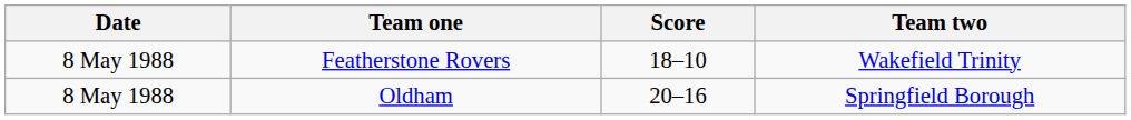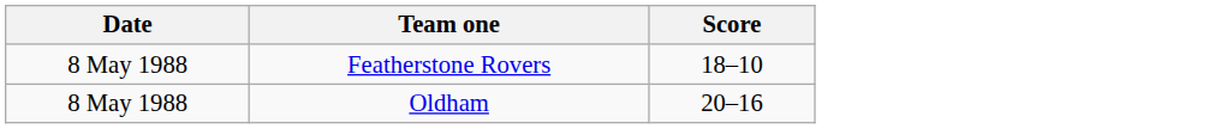 <table class="wikitable" style="text-align: center">
 <tr>
 <th width=150>Date</th>
 <th width=250>Team one</th>
 <th width=100>Score</th>
-<th width=250>Team two</th>
 </tr>
 <tr>
 <td>8 May 1988</td>
 <td><a href='#'>Featherstone Rovers</a></td>
 <td>18–10</td>
-<td><a href='#'>Wakefield Trinity</a></td>
 </tr>
 <tr>
 <td>8 May 1988</td>
 <td><a href='#'>Oldham</a></td>
 <td>20–16</td>
-<td><a href='#'>Springfield Borough</a></td>
 </tr>
 </table>
